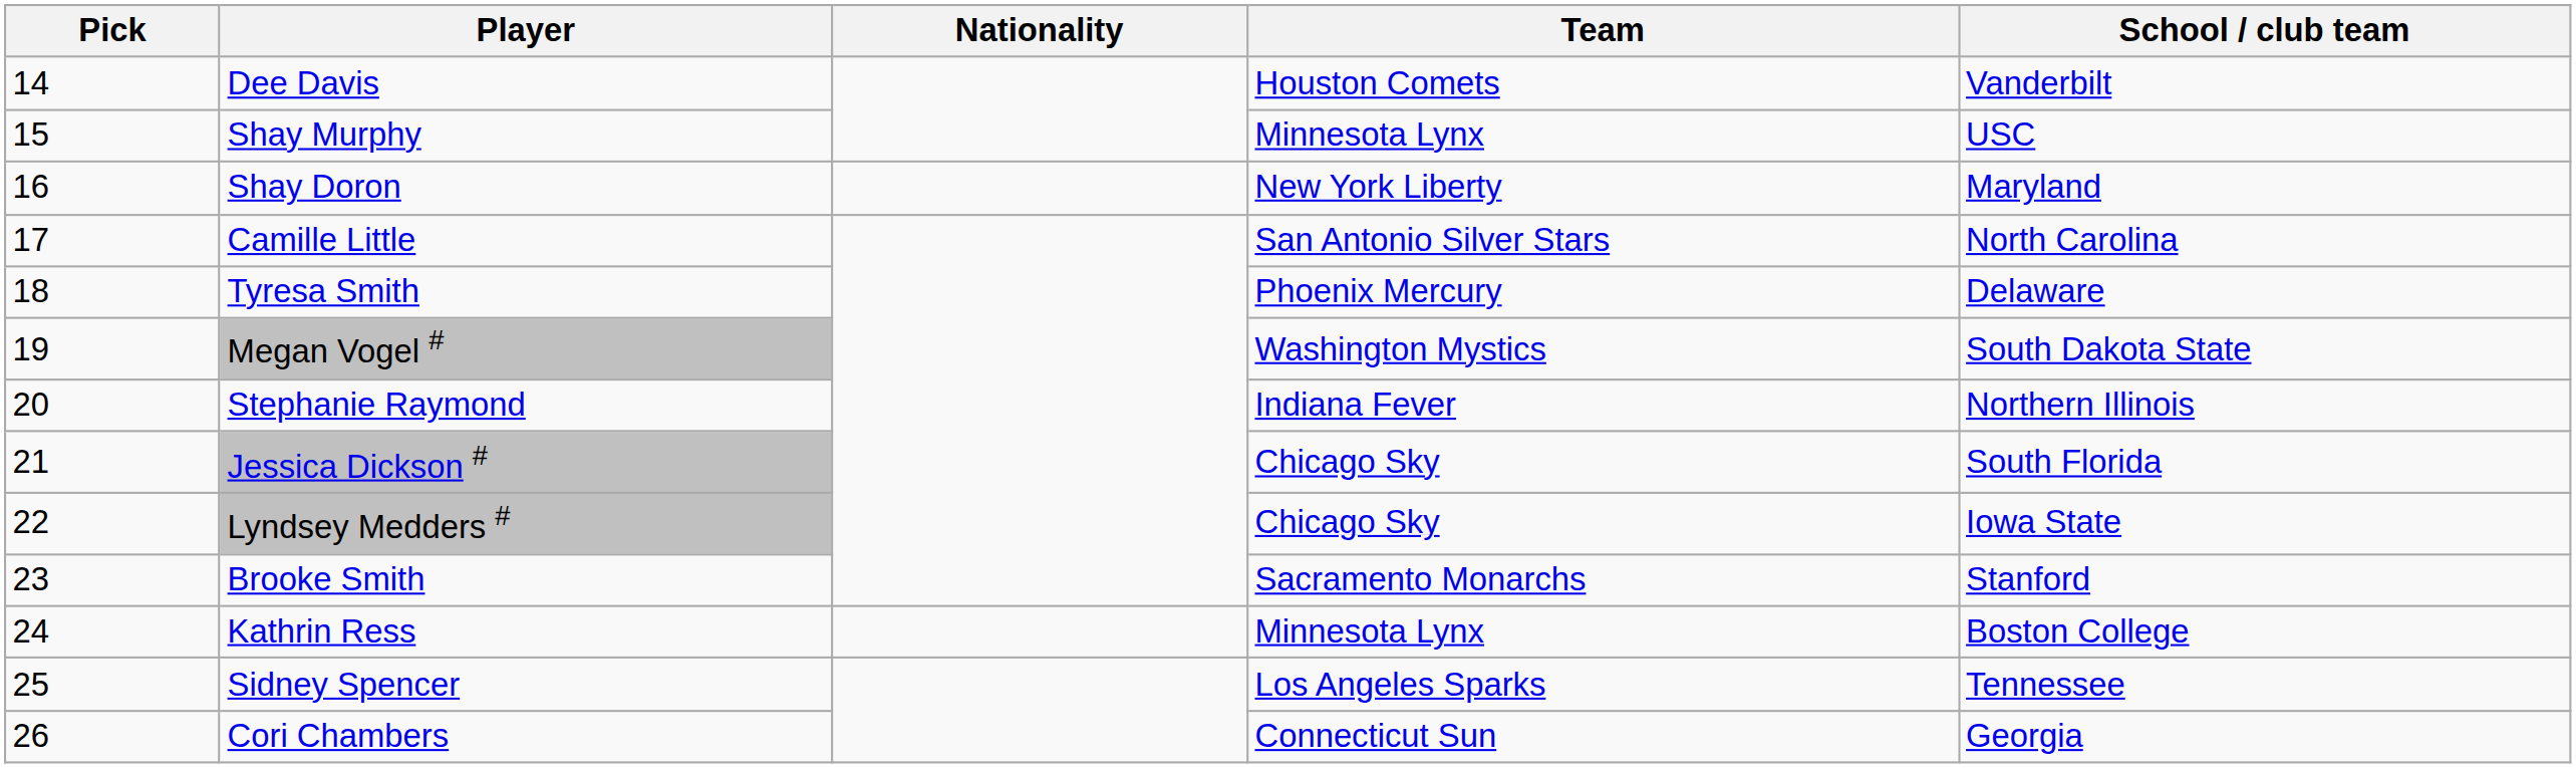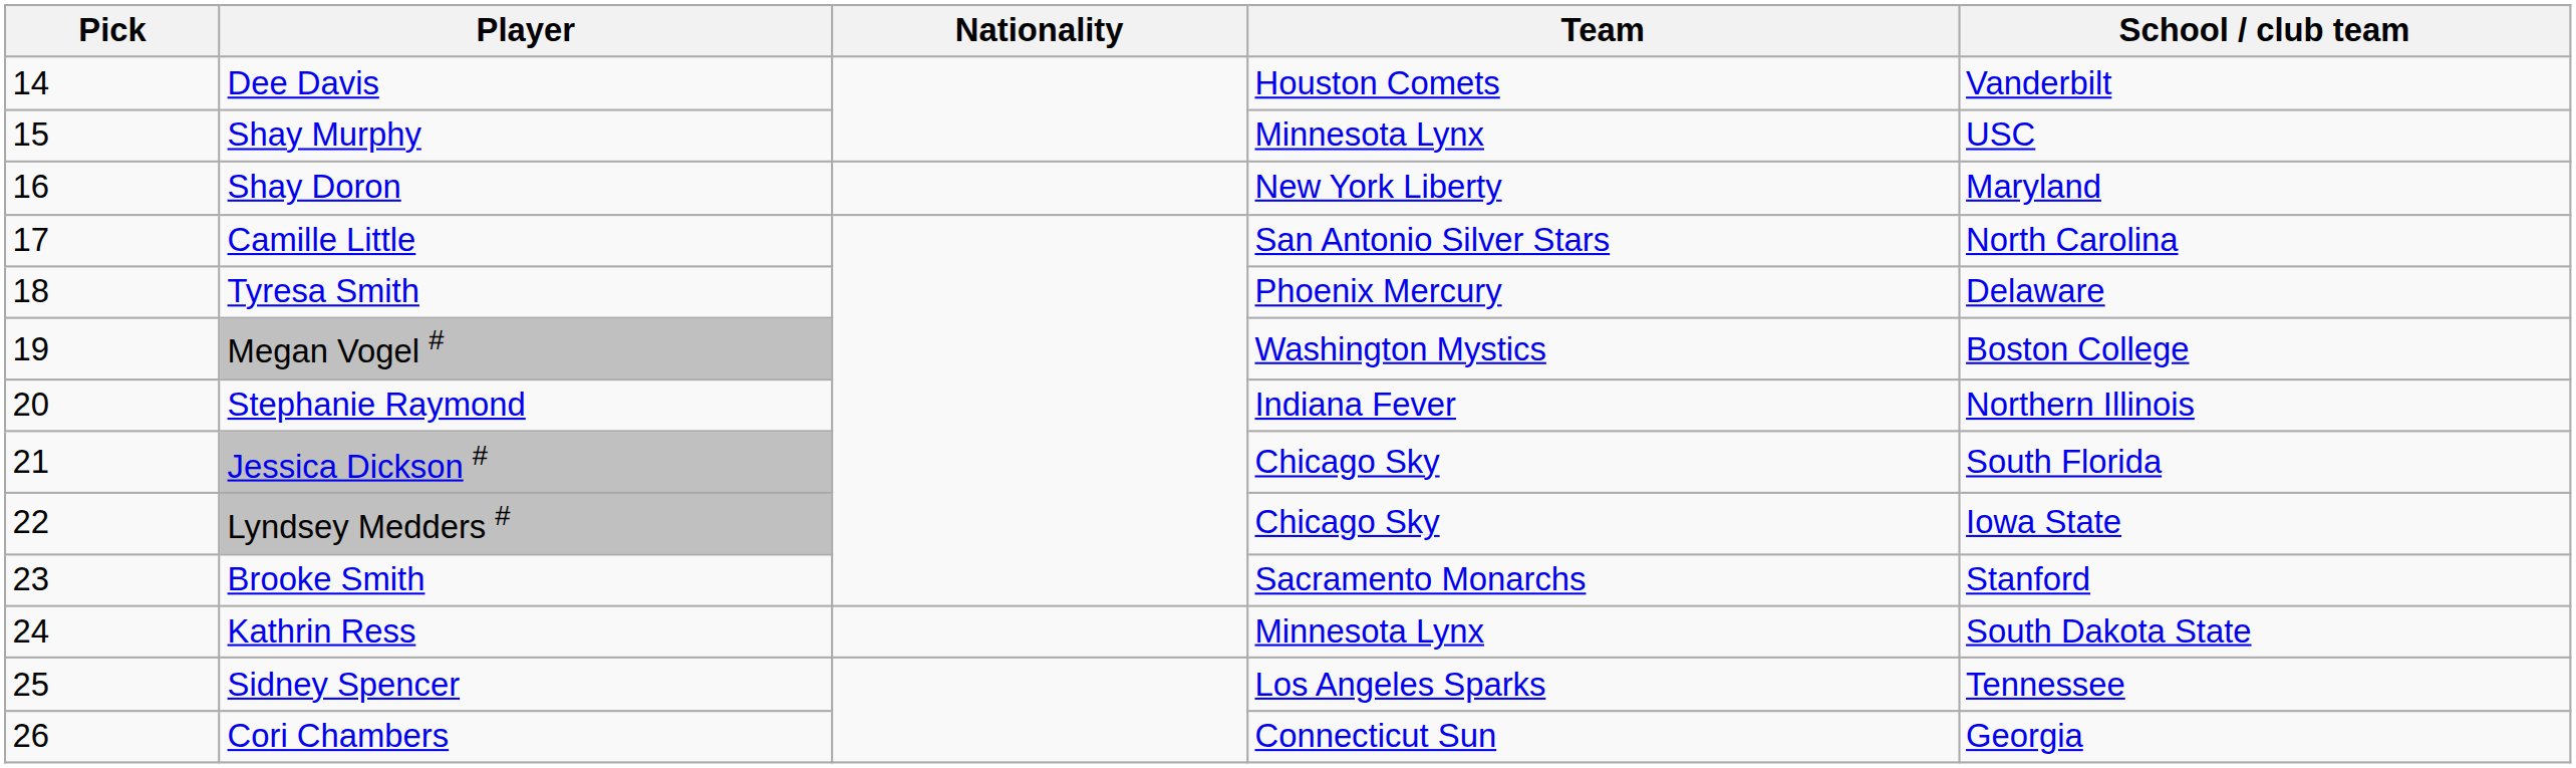 <table class="wikitable sortable">
 <tr>
 <th width=100>Pick</th>
 <th width=300>Player</th>
 <th width=200>Nationality</th>
 <th width=350>Team</th>
 <th width=300>School / club team</th>
 </tr>
 <tr>
 <td>14</td>
 <td><a href='#'>Dee Davis</a></td>
 <td rowspan=2></td>
 <td><a href='#'>Houston Comets</a> </td>
 <td><a href='#'>Vanderbilt</a></td>
 </tr>
 <tr>
 <td>15</td>
 <td><a href='#'>Shay Murphy</a></td>
 <td><a href='#'>Minnesota Lynx</a></td>
 <td><a href='#'>USC</a></td>
 </tr>
 <tr>
 <td>16</td>
 <td><a href='#'>Shay Doron</a></td>
 <td></td>
 <td><a href='#'>New York Liberty</a></td>
 <td><a href='#'>Maryland</a></td>
 </tr>
 <tr>
 <td>17</td>
 <td><a href='#'>Camille Little</a></td>
 <td rowspan=7></td>
 <td><a href='#'>San Antonio Silver Stars</a></td>
 <td><a href='#'>North Carolina</a></td>
 </tr>
 <tr>
 <td>18</td>
 <td><a href='#'>Tyresa Smith</a></td>
 <td><a href='#'>Phoenix Mercury</a></td>
 <td><a href='#'>Delaware</a></td>
 </tr>
 <tr>
 <td>19</td>
 <td bgcolor=#C0C0C0>Megan Vogel <sup>#</sup></td>
 <td><a href='#'>Washington Mystics</a></td>
-<td><a href='#'>South Dakota State</a></td>
+<td><a href='#'>Boston College</a></td>
 </tr>
 <tr>
 <td>20</td>
 <td><a href='#'>Stephanie Raymond</a></td>
 <td><a href='#'>Indiana Fever</a></td>
 <td><a href='#'>Northern Illinois</a></td>
 </tr>
 <tr>
 <td>21</td>
 <td bgcolor=#C0C0C0><a href='#'>Jessica Dickson</a> <sup>#</sup></td>
 <td><a href='#'>Chicago Sky</a> </td>
 <td><a href='#'>South Florida</a></td>
 </tr>
 <tr>
 <td>22</td>
 <td bgcolor=#C0C0C0>Lyndsey Medders <sup>#</sup></td>
 <td><a href='#'>Chicago Sky</a> </td>
 <td><a href='#'>Iowa State</a></td>
 </tr>
 <tr>
 <td>23</td>
 <td><a href='#'>Brooke Smith</a></td>
 <td><a href='#'>Sacramento Monarchs</a></td>
 <td><a href='#'>Stanford</a></td>
 </tr>
 <tr>
 <td>24</td>
 <td><a href='#'>Kathrin Ress</a></td>
 <td></td>
 <td><a href='#'>Minnesota Lynx</a> </td>
-<td><a href='#'>Boston College</a></td>
+<td><a href='#'>South Dakota State</a></td>
 </tr>
 <tr>
 <td>25</td>
 <td><a href='#'>Sidney Spencer</a></td>
 <td rowspan=2></td>
 <td><a href='#'>Los Angeles Sparks</a></td>
 <td><a href='#'>Tennessee</a></td>
 </tr>
 <tr>
 <td>26</td>
 <td><a href='#'>Cori Chambers</a></td>
 <td><a href='#'>Connecticut Sun</a></td>
 <td><a href='#'>Georgia</a></td>
 </tr>
 </table>
